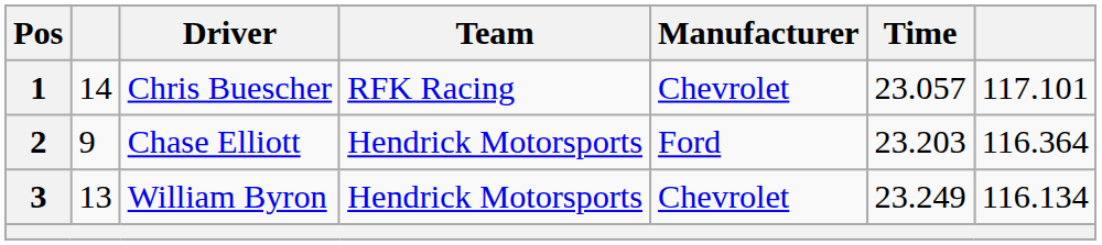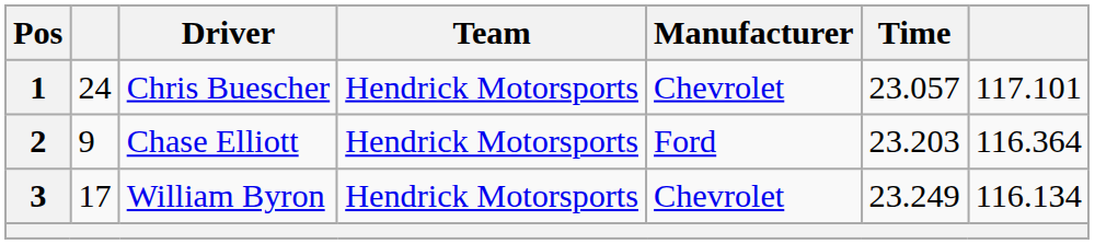 <table class="wikitable" style="font-size:95%">
 <tr>
 <th>Pos</th>
 <th></th>
 <th>Driver</th>
 <th>Team</th>
 <th>Manufacturer</th>
 <th>Time</th>
 <th></th>
 </tr>
 <tr>
 <th>1</th>
-<td>14</td>
+<td>24</td>
 <td><a href='#'>Chris Buescher</a></td>
-<td><a href='#'>RFK Racing</a></td>
+<td><a href='#'>Hendrick Motorsports</a></td>
 <td><a href='#'>Chevrolet</a></td>
 <td>23.057</td>
 <td>117.101</td>
 </tr>
 <tr>
 <th>2</th>
 <td>9</td>
 <td><a href='#'>Chase Elliott</a></td>
 <td><a href='#'>Hendrick Motorsports</a></td>
 <td><a href='#'>Ford</a></td>
 <td>23.203</td>
 <td>116.364</td>
 </tr>
 <tr>
 <th>3</th>
-<td>13</td>
+<td>17</td>
 <td><a href='#'>William Byron</a></td>
 <td><a href='#'>Hendrick Motorsports</a></td>
 <td><a href='#'>Chevrolet</a></td>
 <td>23.249</td>
 <td>116.134</td>
 </tr>
 <tr>
 <th colspan="7"></th>
 </tr>
 </table>
